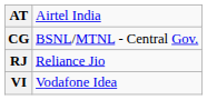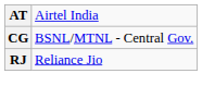 <table class="wikitable">
 <tr>
 <th>AT</th>
 <td><a href='#'>Airtel India</a></td>
 </tr>
 <tr>
 <th>CG</th>
 <td><a href='#'>BSNL</a>/<a href='#'>MTNL</a> - Central <a href='#'>Gov.</a></td>
 </tr>
 <tr>
 <th>RJ</th>
 <td><a href='#'>Reliance Jio</a></td>
 </tr>
-<tr>
-<th>VI</th>
-<td><a href='#'>Vodafone Idea</a></td>
-</tr>
 </table>
